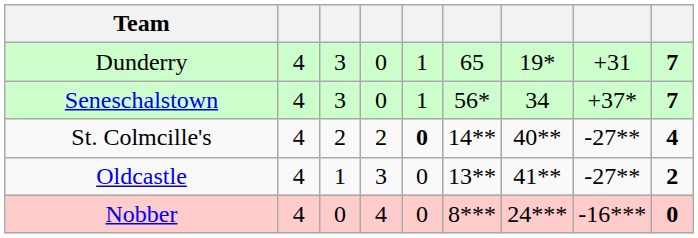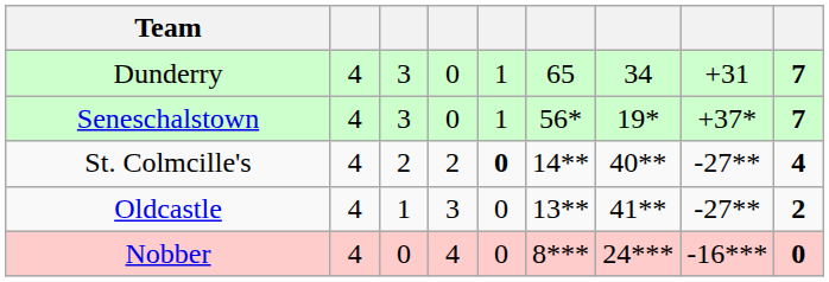 <table class="wikitable" style="text-align:center">
 <tr>
 <th style="width:175px;">Team</th>
 <th width="20"></th>
 <th width="20"></th>
 <th width="20"></th>
 <th width="20"></th>
 <th width="20"></th>
 <th width="20"></th>
 <th width="20"></th>
 <th width="20"></th>
 </tr>
 <tr style="background:#cfc;">
 <td>Dunderry</td>
 <td>4</td>
 <td>3</td>
 <td>0</td>
 <td>1</td>
 <td>65</td>
-<td>19*</td>
+<td>34</td>
 <td>+31</td>
 <td><strong>7</strong></td>
 </tr>
 <tr style="background:#cfc;">
 <td><a href='#'>Seneschalstown</a></td>
 <td>4</td>
 <td>3</td>
 <td>0</td>
 <td>1</td>
 <td>56*</td>
-<td>34</td>
+<td>19*</td>
 <td>+37*</td>
 <td><strong>7</strong></td>
 </tr>
 <tr>
 <td>St. Colmcille's</td>
 <td>4</td>
 <td>2</td>
 <td>2</td>
 <td><strong>0</strong></td>
 <td>14**</td>
 <td>40**</td>
 <td>-27**</td>
 <td><strong>4</strong></td>
 </tr>
 <tr>
 <td><a href='#'>Oldcastle</a></td>
 <td>4</td>
 <td>1</td>
 <td>3</td>
 <td>0</td>
 <td>13**</td>
 <td>41**</td>
 <td>-27**</td>
 <td><strong>2</strong></td>
 </tr>
 <tr style="background:#fcc;">
 <td><a href='#'>Nobber</a></td>
 <td>4</td>
 <td>0</td>
 <td>4</td>
 <td>0</td>
 <td>8***</td>
 <td>24***</td>
 <td>-16***</td>
 <td><strong>0</strong></td>
 </tr>
 </table>
